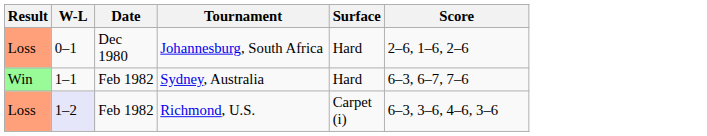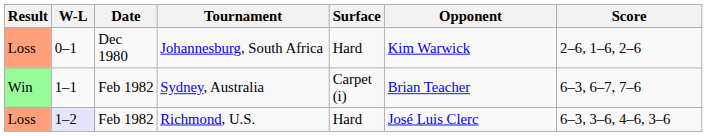 <table class="sortable wikitable">
 <tr>
 <th>Result</th>
 <th style="width:40px" class="unsortable">W-L</th>
 <th style="width:60px">Date</th>
 <th style="width:180px">Tournament</th>
 <th style="width:50px">Surface</th>
+<th style="width:180px">Opponent</th>
 <th style="width:150px" class="unsortable">Score</th>
 </tr>
 <tr>
 <td style="background:#ffa07a;">Loss</td>
 <td>0–1</td>
 <td>Dec 1980</td>
 <td><a href='#'>Johannesburg</a>, South Africa</td>
 <td>Hard</td>
+<td> <a href='#'>Kim Warwick</a></td>
 <td>2–6, 1–6, 2–6</td>
 </tr>
 <tr>
 <td style="background:#98fb98;">Win</td>
 <td>1–1</td>
 <td>Feb 1982</td>
 <td><a href='#'>Sydney</a>, Australia</td>
-<td>Hard</td>
+<td>Carpet (i)</td>
+<td> <a href='#'>Brian Teacher</a></td>
 <td>6–3, 6–7, 7–6</td>
 </tr>
 <tr>
 <td style="background:#ffa07a;">Loss</td>
 <td style="background: lavender;">1–2</td>
 <td>Feb 1982</td>
 <td><a href='#'>Richmond</a>, U.S.</td>
-<td>Carpet (i)</td>
+<td>Hard</td>
+<td> <a href='#'>José Luis Clerc</a></td>
 <td>6–3, 3–6, 4–6, 3–6</td>
 </tr>
 </table>
